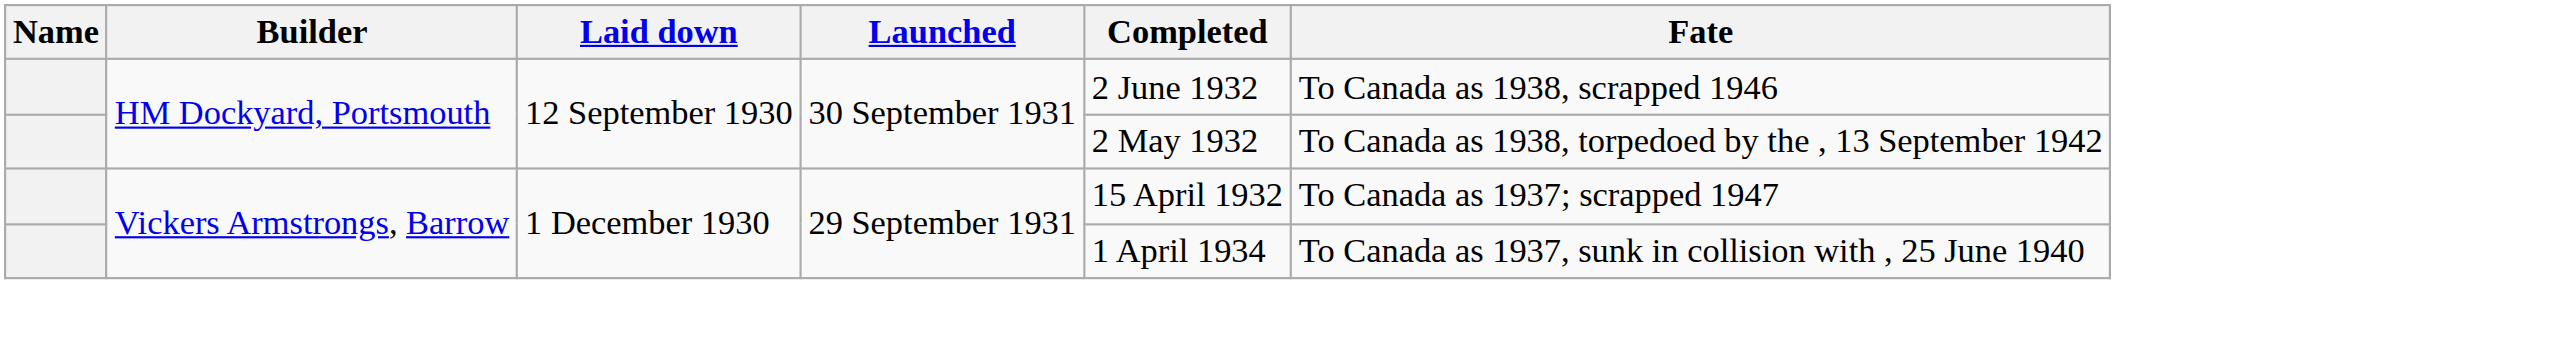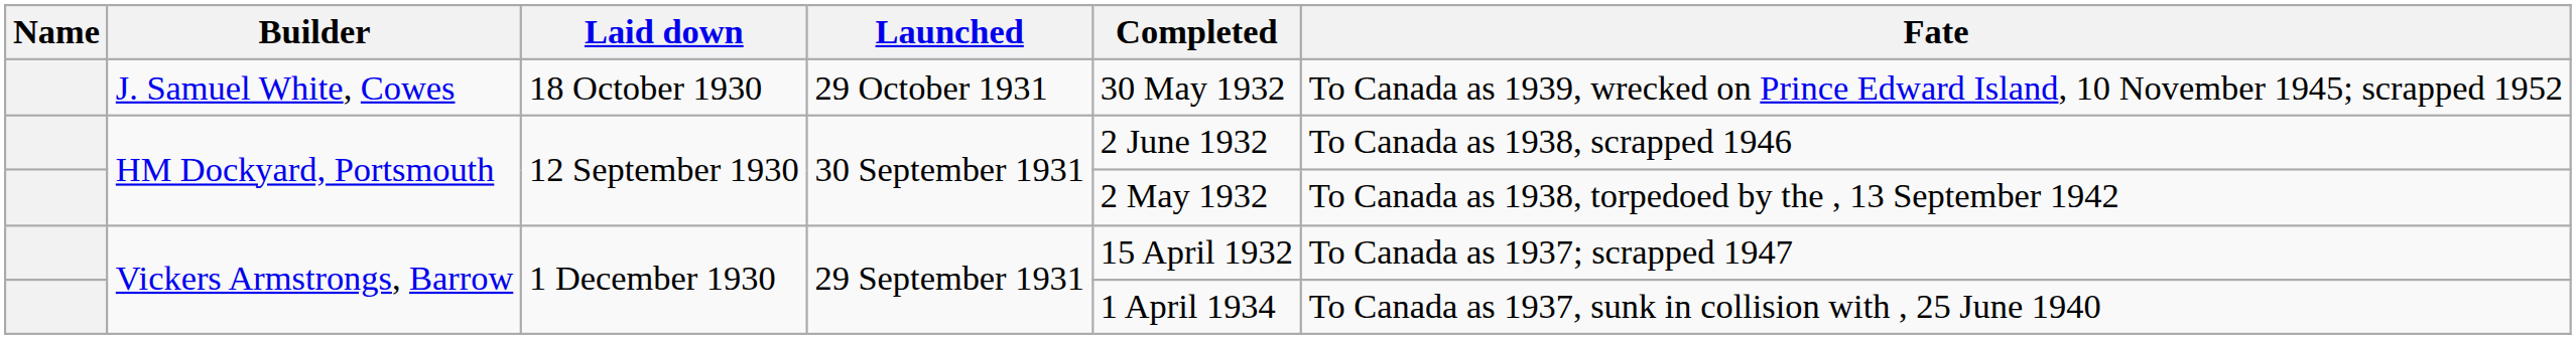 <table class="wikitable plainrowheaders">
 <tr>
 <th scope="col">Name</th>
 <th scope="col">Builder</th>
 <th scope="col"><a href='#'>Laid down</a></th>
 <th scope="col"><a href='#'>Launched</a></th>
 <th scope="col">Completed</th>
 <th scope="col">Fate</th>
+</tr>
+<tr>
+<th scope="row"></th>
+<td><a href='#'>J. Samuel White</a>, <a href='#'>Cowes</a></td>
+<td>18 October 1930</td>
+<td>29 October 1931</td>
+<td>30 May 1932</td>
+<td>To Canada as  1939, wrecked on <a href='#'>Prince Edward Island</a>, 10 November 1945; scrapped 1952</td>
 </tr>
 <tr>
 <th scope="row"></th>
 <td rowspan="2"><a href='#'>HM Dockyard, Portsmouth</a></td>
 <td rowspan="2">12 September 1930</td>
 <td rowspan="2">30 September 1931</td>
 <td>2 June 1932</td>
 <td>To Canada as  1938, scrapped 1946</td>
 </tr>
 <tr>
 <th scope="row"></th>
 <td>2 May 1932</td>
 <td>To Canada as  1938, torpedoed by the , 13 September 1942</td>
 </tr>
 <tr>
 <th scope="row"></th>
 <td rowspan="2"><a href='#'>Vickers Armstrongs</a>, <a href='#'>Barrow</a></td>
 <td rowspan="2">1 December 1930</td>
 <td rowspan="2">29 September 1931</td>
 <td>15 April 1932</td>
 <td>To Canada as  1937; scrapped 1947</td>
 </tr>
 <tr>
 <th scope="row"></th>
 <td>1 April 1934</td>
 <td>To Canada as  1937, sunk in collision with , 25 June 1940</td>
 </tr>
 </table>
